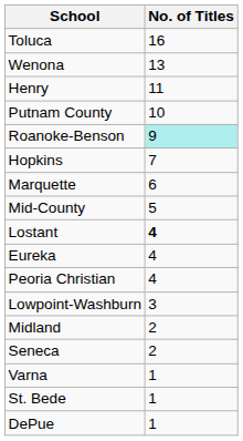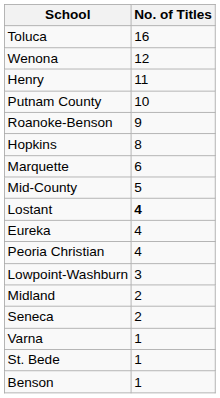 <table class="wikitable sortable">
 <tr>
 <th>School</th>
 <th>No. of Titles</th>
 </tr>
 <tr>
 <td>Toluca</td>
 <td>16</td>
 </tr>
 <tr>
 <td>Wenona</td>
-<td>13</td>
+<td>12</td>
 </tr>
 <tr>
 <td>Henry</td>
 <td>11</td>
 </tr>
 <tr>
 <td>Putnam County</td>
 <td>10</td>
 </tr>
 <tr>
 <td>Roanoke-Benson</td>
-<td style="background: paleturquoise;">9</td>
+<td>9</td>
 </tr>
 <tr>
 <td>Hopkins</td>
-<td>7</td>
+<td>8</td>
 </tr>
 <tr>
 <td>Marquette</td>
 <td>6</td>
 </tr>
 <tr>
 <td>Mid-County</td>
 <td>5</td>
 </tr>
 <tr>
 <td>Lostant</td>
 <td><strong>4</strong></td>
 </tr>
 <tr>
 <td>Eureka</td>
 <td>4</td>
 </tr>
 <tr>
 <td>Peoria Christian</td>
 <td>4</td>
 </tr>
 <tr>
 <td>Lowpoint-Washburn</td>
 <td>3</td>
 </tr>
 <tr>
 <td>Midland</td>
 <td>2</td>
 </tr>
 <tr>
 <td>Seneca</td>
 <td>2</td>
 </tr>
 <tr>
 <td>Varna</td>
 <td>1</td>
 </tr>
 <tr>
 <td>St. Bede</td>
 <td>1</td>
 </tr>
 <tr>
-<td>DePue</td>
+<td>Benson</td>
 <td>1</td>
 </tr>
 </table>
